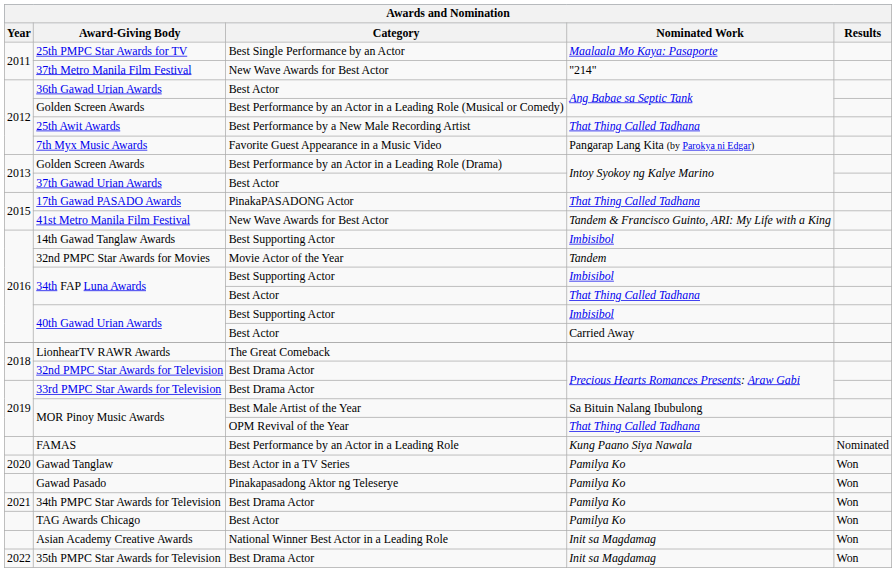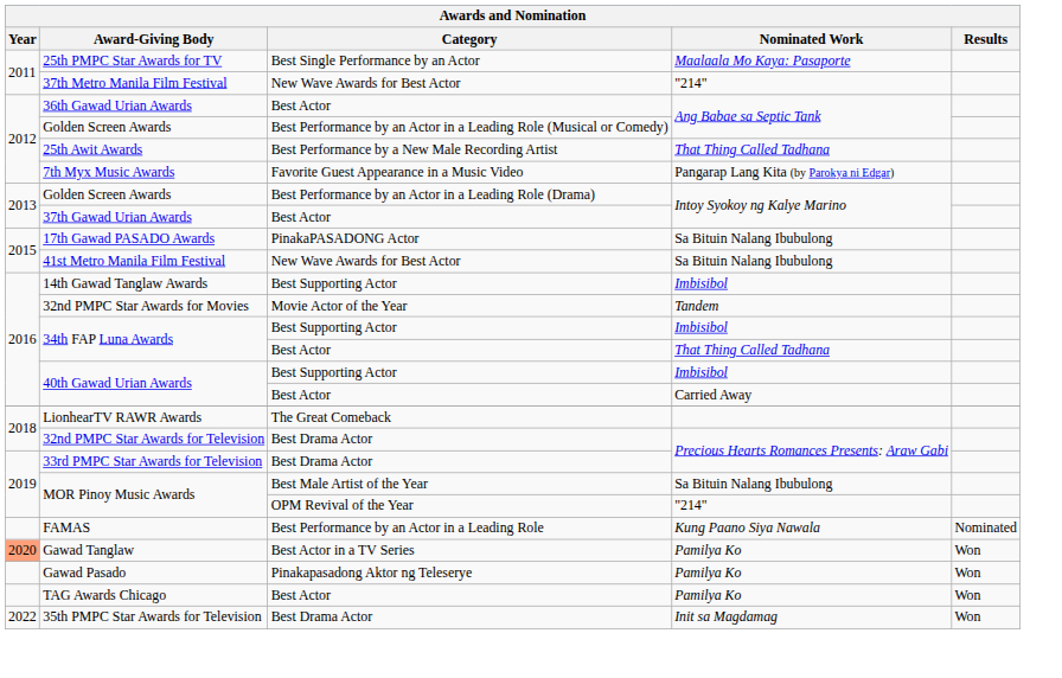 <table class="wikitable">
 <tr style="text-align:center; background:#75b2dd;">
 <th colspan="5">Awards and Nomination</th>
 </tr>
 <tr>
 <th>Year</th>
 <th>Award-Giving Body</th>
 <th>Category</th>
 <th>Nominated Work</th>
 <th>Results</th>
 </tr>
 <tr>
 <td rowspan=2>2011</td>
 <td><a href='#'>25th PMPC Star Awards for TV</a></td>
 <td>Best Single Performance by an Actor</td>
 <td><em><a href='#'>Maalaala Mo Kaya: Pasaporte</a></em></td>
 <td></td>
 </tr>
 <tr>
 <td><a href='#'>37th Metro Manila Film Festival</a></td>
 <td>New Wave Awards for Best Actor</td>
 <td>"214"</td>
 <td></td>
 </tr>
 <tr>
 <td rowspan=4>2012</td>
 <td><a href='#'>36th Gawad Urian Awards</a></td>
 <td>Best Actor</td>
 <td rowspan=2><em><a href='#'>Ang Babae sa Septic Tank</a></em></td>
 <td></td>
 </tr>
 <tr>
 <td>Golden Screen Awards</td>
 <td>Best Performance by an Actor in a Leading Role (Musical or Comedy)</td>
 <td></td>
 </tr>
 <tr>
 <td><a href='#'>25th Awit Awards</a></td>
 <td>Best Performance by a New Male Recording Artist</td>
 <td><em><a href='#'>That Thing Called Tadhana</a></em></td>
 <td></td>
 </tr>
 <tr>
 <td><a href='#'>7th Myx Music Awards</a></td>
 <td>Favorite Guest Appearance in a Music Video</td>
 <td>Pangarap Lang Kita <small>(by <a href='#'>Parokya ni Edgar</a>)</small></td>
 <td></td>
 </tr>
 <tr>
 <td rowspan=2>2013</td>
 <td>Golden Screen Awards</td>
 <td>Best Performance by an Actor in a Leading Role (Drama)</td>
 <td rowspan=2><em>Intoy Syokoy ng Kalye Marino</em></td>
 <td></td>
 </tr>
 <tr>
 <td><a href='#'>37th Gawad Urian Awards</a></td>
 <td>Best Actor</td>
 <td></td>
 </tr>
 <tr>
 <td rowspan=2>2015</td>
 <td><a href='#'>17th Gawad PASADO Awards</a></td>
 <td>PinakaPASADONG Actor</td>
-<td><em><a href='#'>That Thing Called Tadhana</a></em></td>
+<td>Sa Bituin Nalang Ibubulong</td>
 <td></td>
 </tr>
 <tr>
 <td><a href='#'>41st Metro Manila Film Festival</a></td>
 <td>New Wave Awards for Best Actor</td>
-<td><em>Tandem & Francisco Guinto, ARI: My Life with a King</em></td>
+<td>Sa Bituin Nalang Ibubulong</td>
 <td></td>
 </tr>
 <tr>
 <td rowspan=6>2016</td>
 <td>14th Gawad Tanglaw Awards</td>
 <td>Best Supporting Actor</td>
 <td><em><a href='#'>Imbisibol</a></em></td>
 <td></td>
 </tr>
 <tr>
 <td>32nd PMPC Star Awards for Movies</td>
 <td>Movie Actor of the Year</td>
 <td><em>Tandem</em></td>
 <td></td>
 </tr>
 <tr>
 <td rowspan=2><a href='#'>34th</a> FAP <a href='#'>Luna Awards</a></td>
 <td>Best Supporting Actor</td>
 <td><em><a href='#'>Imbisibol</a></em></td>
 <td></td>
 </tr>
 <tr>
 <td>Best Actor</td>
 <td><em><a href='#'>That Thing Called Tadhana</a></em></td>
 <td></td>
 </tr>
 <tr>
 <td rowspan=2><a href='#'>40th Gawad Urian Awards</a></td>
 <td>Best Supporting Actor</td>
 <td><em><a href='#'>Imbisibol</a></em></td>
 <td></td>
 </tr>
 <tr>
 <td>Best Actor</td>
 <td>Carried Away</td>
 <td></td>
 </tr>
 <tr>
 </tr>
 <tr>
 <td rowspan=2>2018</td>
 <td>LionhearTV RAWR Awards</td>
 <td>The Great Comeback</td>
 <td></td>
 <td></td>
 </tr>
 <tr>
 <td><a href='#'>32nd PMPC Star Awards for Television</a></td>
 <td>Best Drama Actor</td>
 <td rowspan=2><em><a href='#'>Precious Hearts Romances Presents</a>: <a href='#'>Araw Gabi</a></em></td>
 <td></td>
 </tr>
 <tr>
 <td rowspan="3">2019</td>
 <td><a href='#'>33rd PMPC Star Awards for Television</a></td>
 <td>Best Drama Actor</td>
 <td></td>
 </tr>
 <tr>
 <td rowspan="2">MOR Pinoy Music Awards</td>
 <td>Best Male Artist of the Year</td>
 <td>Sa Bituin Nalang Ibubulong</td>
 <td></td>
 </tr>
 <tr>
 <td>OPM Revival of the Year</td>
-<td><em><a href='#'>That Thing Called Tadhana</a></em></td>
+<td>"214"</td>
 <td></td>
 </tr>
 <tr>
 <td></td>
 <td>FAMAS</td>
 <td>Best Performance by an Actor in a Leading Role</td>
 <td><em>Kung Paano Siya Nawala</em></td>
 <td>Nominated</td>
 </tr>
 <tr>
-<td>2020</td>
+<td style="background: lightsalmon;">2020</td>
 <td>Gawad Tanglaw</td>
 <td>Best Actor in a TV Series</td>
 <td><em>Pamilya Ko</em></td>
 <td>Won</td>
 </tr>
 <tr>
 <td></td>
 <td>Gawad Pasado</td>
 <td>Pinakapasadong Aktor ng Teleserye</td>
 <td><em>Pamilya Ko</em></td>
 <td>Won</td>
 </tr>
 <tr>
-<td>2021</td>
-<td>34th PMPC Star Awards for Television</td>
-<td>Best Drama Actor</td>
-<td><em>Pamilya Ko</em></td>
-<td>Won</td>
-</tr>
-<tr>
 <td></td>
 <td>TAG Awards Chicago</td>
 <td>Best Actor</td>
 <td><em>Pamilya Ko</em></td>
-<td>Won</td>
-</tr>
-<tr>
-<td></td>
-<td>Asian Academy Creative Awards</td>
-<td>National Winner Best Actor in a Leading Role</td>
-<td><em>Init sa Magdamag</em></td>
 <td>Won</td>
 </tr>
 <tr>
 <td>2022</td>
 <td>35th PMPC Star Awards for Television</td>
 <td>Best Drama Actor</td>
 <td><em>Init sa Magdamag</em></td>
 <td>Won</td>
 </tr>
 </table>
